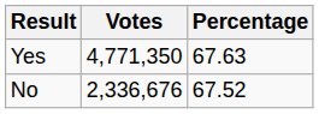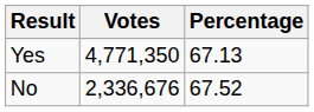 <table class="wikitable">
 <tr>
 <th>Result</th>
 <th>Votes</th>
 <th>Percentage</th>
 </tr>
 <tr>
 <td>Yes</td>
 <td>4,771,350</td>
-<td>67.63</td>
+<td>67.13</td>
 </tr>
 <tr>
 <td>No</td>
 <td>2,336,676</td>
 <td>67.52</td>
 </tr>
 </table>
